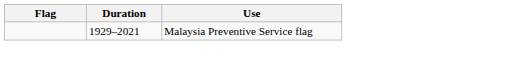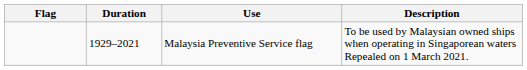 <table class="wikitable">
 <tr>
 <th width="110">Flag</th>
 <th width="100">Duration</th>
 <th width="250">Use</th>
+<th width="250">Description</th>
 </tr>
 <tr>
 <td></td>
 <td>1929–2021</td>
 <td>Malaysia Preventive Service flag</td>
+<td>To be used by Malaysian owned ships when operating in Singaporean waters <br> Repealed on 1 March 2021.</td>
 </tr>
 </table>
